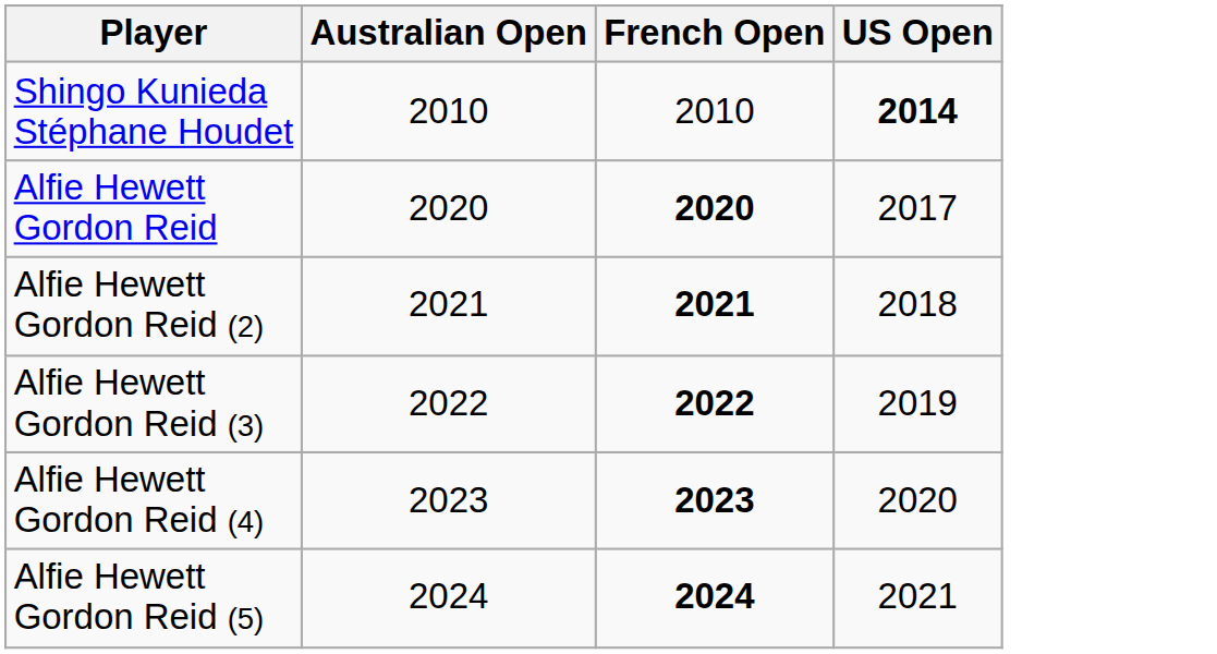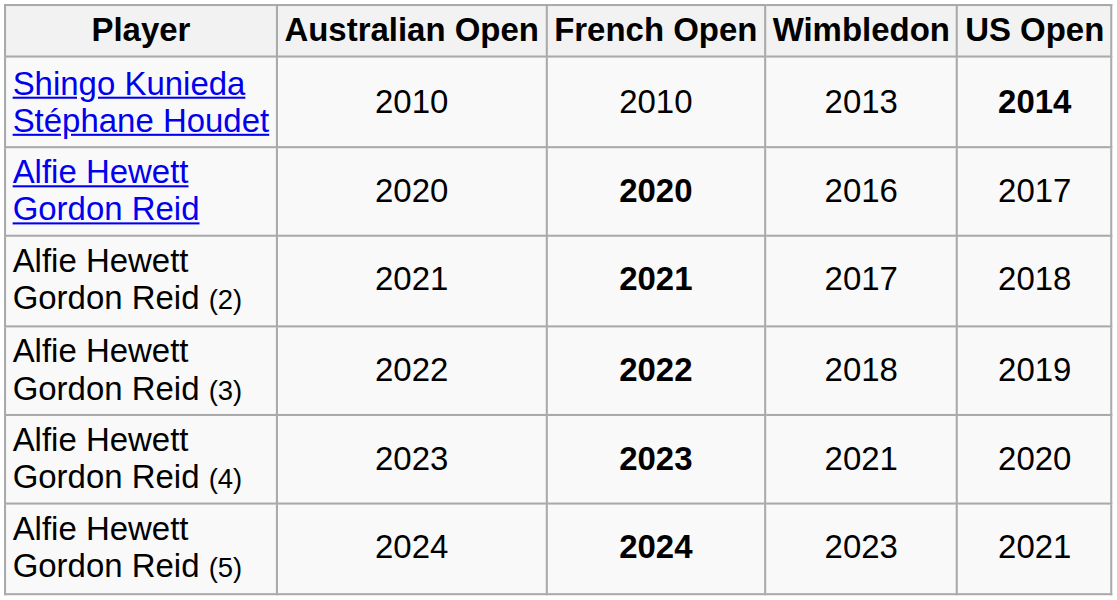 <table class="wikitable sortable" style="text-align:center;">
 <tr>
 <th>Player</th>
 <th>Australian Open</th>
 <th>French Open</th>
+<th>Wimbledon</th>
 <th>US Open</th>
 </tr>
 <tr>
 <td style="text-align:left;"> <a href='#'>Shingo Kunieda</a><br> <a href='#'>Stéphane Houdet</a></td>
 <td>2010</td>
 <td>2010</td>
+<td>2013</td>
 <td><strong>2014</strong></td>
 </tr>
 <tr>
 <td style="text-align:left;"> <a href='#'>Alfie Hewett</a><br> <a href='#'>Gordon Reid</a></td>
 <td>2020</td>
 <td><strong>2020</strong></td>
+<td>2016</td>
 <td>2017</td>
 </tr>
 <tr>
 <td style="text-align:left;"> Alfie Hewett <br> Gordon Reid <small>(2)</small></td>
 <td>2021</td>
 <td><strong>2021</strong></td>
+<td>2017</td>
 <td>2018</td>
 </tr>
 <tr>
 <td style="text-align:left;"> Alfie Hewett <br> Gordon Reid <small>(3)</small></td>
 <td>2022</td>
 <td><strong>2022</strong></td>
+<td>2018</td>
 <td>2019</td>
 </tr>
 <tr>
 <td style="text-align:left;"> Alfie Hewett <br> Gordon Reid <small>(4)</small></td>
 <td>2023</td>
 <td><strong>2023</strong></td>
+<td>2021</td>
 <td>2020</td>
 </tr>
 <tr>
 <td style="text-align:left;"> Alfie Hewett <br> Gordon Reid <small>(5)</small></td>
 <td>2024</td>
 <td><strong>2024</strong></td>
+<td>2023</td>
 <td>2021</td>
 </tr>
 </table>
